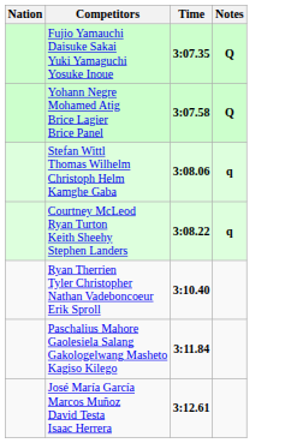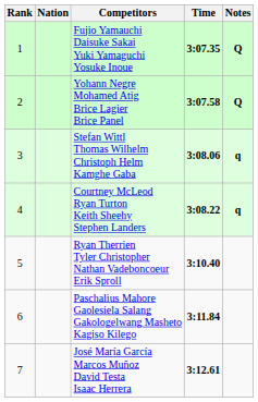 <table class="wikitable sortable" style="text-align:center">
 <tr>
+<th>Rank</th>
 <th>Nation</th>
 <th>Competitors</th>
 <th>Time</th>
 <th>Notes</th>
 </tr>
 <tr bgcolor=ccffcc>
+<td>1</td>
 <td align=left></td>
 <td align=left><a href='#'>Fujio Yamauchi</a><br><a href='#'>Daisuke Sakai</a><br><a href='#'>Yuki Yamaguchi</a><br><a href='#'>Yosuke Inoue</a></td>
 <td><strong>3:07.35</strong></td>
 <td><strong>Q</strong></td>
 </tr>
 <tr bgcolor=ccffcc>
+<td>2</td>
 <td align=left></td>
 <td align=left><a href='#'>Yohann Negre</a><br><a href='#'>Mohamed Atig</a><br><a href='#'>Brice Lagier</a><br><a href='#'>Brice Panel</a></td>
 <td><strong>3:07.58</strong></td>
 <td><strong>Q</strong></td>
 </tr>
 <tr bgcolor=ddffdd>
+<td>3</td>
 <td align=left></td>
 <td align=left><a href='#'>Stefan Wittl</a><br><a href='#'>Thomas Wilhelm</a><br><a href='#'>Christoph Helm</a><br><a href='#'>Kamghe Gaba</a></td>
 <td><strong>3:08.06</strong></td>
 <td><strong>q</strong></td>
 </tr>
 <tr bgcolor=ddffdd>
+<td>4</td>
 <td align=left></td>
 <td align=left><a href='#'>Courtney McLeod</a><br><a href='#'>Ryan Turton</a><br><a href='#'>Keith Sheehy</a><br><a href='#'>Stephen Landers</a></td>
 <td><strong>3:08.22</strong></td>
 <td><strong>q</strong></td>
 </tr>
 <tr>
+<td>5</td>
 <td align=left></td>
 <td align=left><a href='#'>Ryan Therrien</a><br><a href='#'>Tyler Christopher</a><br><a href='#'>Nathan Vadeboncoeur</a><br><a href='#'>Erik Sproll</a></td>
 <td><strong>3:10.40</strong></td>
 <td></td>
 </tr>
 <tr>
+<td>6</td>
 <td align=left></td>
 <td align=left><a href='#'>Paschalius Mahore</a><br><a href='#'>Gaolesiela Salang</a><br><a href='#'>Gakologelwang Masheto</a><br><a href='#'>Kagiso Kilego</a></td>
 <td><strong>3:11.84</strong></td>
 <td></td>
 </tr>
 <tr>
+<td>7</td>
 <td align=left></td>
 <td align=left><a href='#'>José María García</a><br><a href='#'>Marcos Muñoz</a><br><a href='#'>David Testa</a><br><a href='#'>Isaac Herrera</a></td>
 <td><strong>3:12.61</strong></td>
 <td></td>
 </tr>
 </table>
